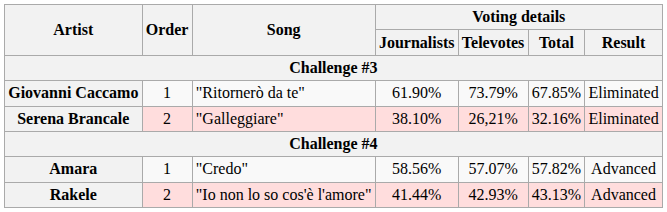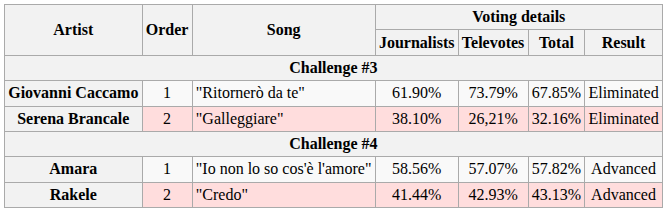 <table class="wikitable plainrowheaders" style="text-align:center;">
 <tr>
 </tr>
 <tr>
 <th rowspan="2">Artist</th>
 <th rowspan="2">Order</th>
 <th rowspan="2">Song</th>
 <th colspan="4">Voting details</th>
 </tr>
 <tr>
 <th>Journalists</th>
 <th>Televotes</th>
 <th>Total</th>
 <th>Result</th>
 </tr>
 <tr>
 <th colspan="8">Challenge #3</th>
 </tr>
 <tr>
 <th scope="row">Giovanni Caccamo</th>
 <td>1</td>
 <td style="text-align:left;">"Ritornerò da te"</td>
 <td>61.90%</td>
 <td>73.79%</td>
 <td>67.85%</td>
 <td>Eliminated</td>
 </tr>
 <tr style="background-color:#FFDDDD;">
 <th scope="row">Serena Brancale</th>
 <td>2</td>
 <td style="text-align:left;">"Galleggiare"</td>
 <td>38.10%</td>
 <td>26,21%</td>
 <td>32.16%</td>
 <td>Eliminated</td>
 </tr>
 <tr>
 <th colspan="8">Challenge #4</th>
 </tr>
 <tr>
 <th scope="row">Amara</th>
 <td>1</td>
-<td style="text-align:left;">"Credo"</td>
+<td style="text-align:left;">"Io non lo so cos'è l'amore"</td>
 <td>58.56%</td>
 <td>57.07%</td>
 <td>57.82%</td>
 <td>Advanced</td>
 </tr>
 <tr style="background-color:#FFDDDD;">
 <th scope="row">Rakele</th>
 <td>2</td>
-<td style="text-align:left;">"Io non lo so cos'è l'amore"</td>
+<td style="text-align:left;">"Credo"</td>
 <td>41.44%</td>
 <td>42.93%</td>
 <td>43.13%</td>
 <td>Advanced</td>
 </tr>
 <tr>
 </tr>
 </table>
